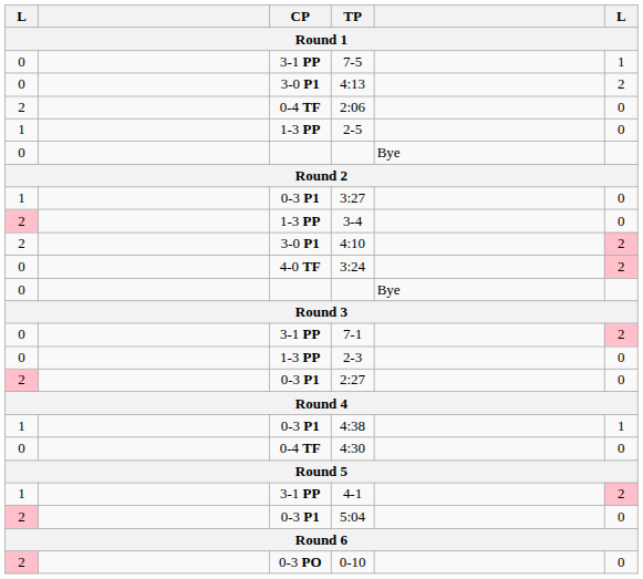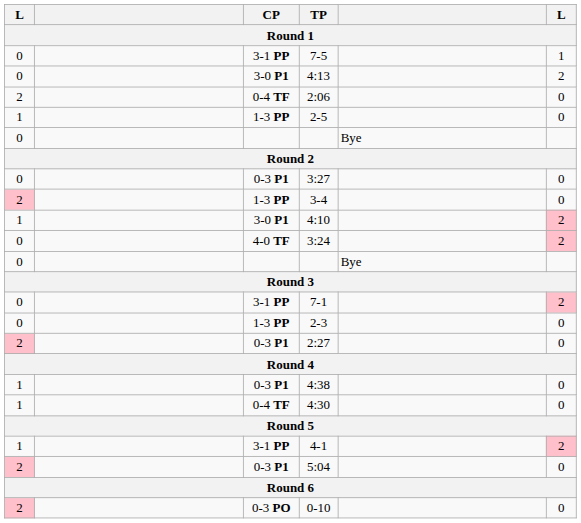 <table class="wikitable" style="text-align: center;" |>
 <tr>
 <th width="30">L</th>
 <th width="250"></th>
 <th width="62">CP</th>
 <th width="40">TP</th>
 <th width="250"></th>
 <th width="30">L</th>
 </tr>
 <tr>
 <th colspan="7">Round 1</th>
 </tr>
 <tr>
 <td>0</td>
 <td style="text-align:left;"><strong></strong></td>
 <td>3-1 <strong>PP</strong></td>
 <td>7-5</td>
 <td style="text-align:left;"></td>
 <td>1</td>
 </tr>
 <tr>
 <td>0</td>
 <td style="text-align:left;"><strong></strong></td>
 <td>3-0 <strong>P1</strong></td>
 <td>4:13</td>
 <td style="text-align:left;"></td>
 <td>2</td>
 </tr>
 <tr>
 <td>2</td>
 <td style="text-align:left;"></td>
 <td>0-4 <strong>TF</strong></td>
 <td>2:06</td>
 <td style="text-align:left;"><strong></strong></td>
 <td>0</td>
 </tr>
 <tr>
 <td>1</td>
 <td style="text-align:left;"></td>
 <td>1-3 <strong>PP</strong></td>
 <td>2-5</td>
 <td style="text-align:left;"><strong></strong></td>
 <td>0</td>
 </tr>
 <tr>
 <td>0</td>
 <td style="text-align:left;"><strong></strong></td>
 <td></td>
 <td></td>
 <td style="text-align:left;">Bye</td>
 <td></td>
 </tr>
 <tr>
 <th colspan="7">Round 2</th>
 </tr>
 <tr>
-<td>1</td>
+<td>0</td>
 <td style="text-align:left;"></td>
 <td>0-3 <strong>P1</strong></td>
 <td>3:27</td>
 <td style="text-align:left;"><strong></strong></td>
 <td>0</td>
 </tr>
 <tr>
 <td bgcolor=pink>2</td>
 <td style="text-align:left;"></td>
 <td>1-3 <strong>PP</strong></td>
 <td>3-4</td>
 <td style="text-align:left;"><strong></strong></td>
 <td>0</td>
 </tr>
 <tr>
-<td>2</td>
+<td>1</td>
 <td style="text-align:left;"><strong></strong></td>
 <td>3-0 <strong>P1</strong></td>
 <td>4:10</td>
 <td style="text-align:left;"></td>
 <td bgcolor=pink>2</td>
 </tr>
 <tr>
 <td>0</td>
 <td style="text-align:left;"><strong></strong></td>
 <td>4-0 <strong>TF</strong></td>
 <td>3:24</td>
 <td style="text-align:left;"></td>
 <td bgcolor=pink>2</td>
 </tr>
 <tr>
 <td>0</td>
 <td style="text-align:left;"><strong></strong></td>
 <td></td>
 <td></td>
 <td style="text-align:left;">Bye</td>
 <td></td>
 </tr>
 <tr>
 <th colspan="7">Round 3</th>
 </tr>
 <tr>
 <td>0</td>
 <td style="text-align:left;"><strong></strong></td>
 <td>3-1 <strong>PP</strong></td>
 <td>7-1</td>
 <td style="text-align:left;"></td>
 <td bgcolor=pink>2</td>
 </tr>
 <tr>
 <td>0</td>
 <td style="text-align:left;"></td>
 <td>1-3 <strong>PP</strong></td>
 <td>2-3</td>
 <td style="text-align:left;"><strong></strong></td>
 <td>0</td>
 </tr>
 <tr>
 <td bgcolor=pink>2</td>
 <td style="text-align:left;"></td>
 <td>0-3 <strong>P1</strong></td>
 <td>2:27</td>
 <td style="text-align:left;"><strong></strong></td>
 <td>0</td>
 </tr>
 <tr>
 <th colspan="7">Round 4</th>
 </tr>
 <tr>
 <td>1</td>
 <td style="text-align:left;"></td>
 <td>0-3 <strong>P1</strong></td>
 <td>4:38</td>
 <td style="text-align:left;"><strong></strong></td>
-<td>1</td>
+<td>0</td>
 </tr>
 <tr>
-<td>0</td>
+<td>1</td>
 <td style="text-align:left;"></td>
 <td>0-4 <strong>TF</strong></td>
 <td>4:30</td>
 <td style="text-align:left;"><strong></strong></td>
 <td>0</td>
 </tr>
 <tr>
 <th colspan="7">Round 5</th>
 </tr>
 <tr>
 <td>1</td>
 <td style="text-align:left;"><strong></strong></td>
 <td>3-1 <strong>PP</strong></td>
 <td>4-1</td>
 <td style="text-align:left;"></td>
 <td bgcolor=pink>2</td>
 </tr>
 <tr>
 <td bgcolor=pink>2</td>
 <td style="text-align:left;"></td>
 <td>0-3 <strong>P1</strong></td>
 <td>5:04</td>
 <td style="text-align:left;"><strong></strong></td>
 <td>0</td>
 </tr>
 <tr>
 <th colspan="7">Round 6</th>
 </tr>
 <tr>
 <td bgcolor=pink>2</td>
 <td style="text-align:left;"></td>
 <td>0-3 <strong>PO</strong></td>
 <td>0-10</td>
 <td style="text-align:left;"><strong></strong></td>
 <td>0</td>
 </tr>
 </table>
